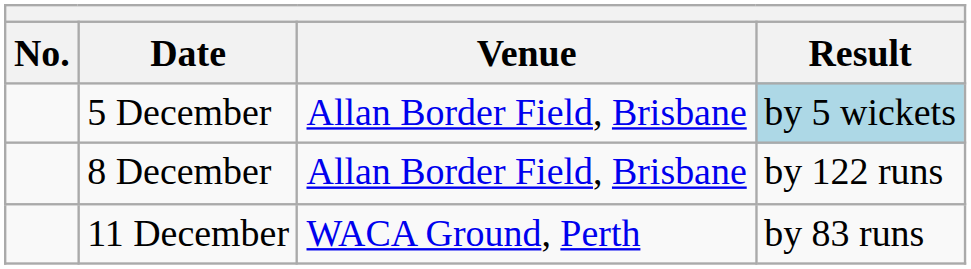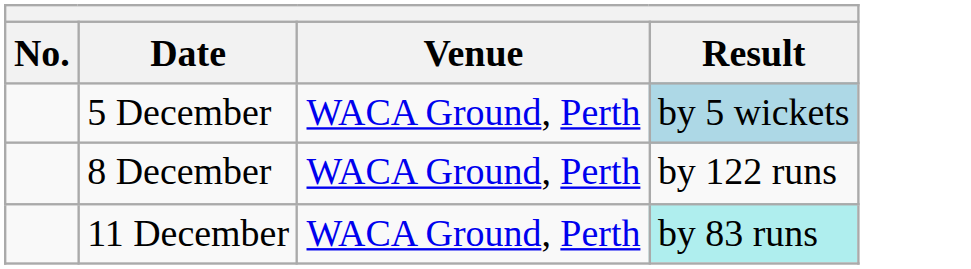 <table class="wikitable">
 <tr>
 <th colspan="4"></th>
 </tr>
 <tr>
 <th>No.</th>
 <th>Date</th>
 <th>Venue</th>
 <th>Result</th>
 </tr>
 <tr>
 <td></td>
 <td>5 December</td>
-<td><a href='#'>Allan Border Field</a>, <a href='#'>Brisbane</a></td>
+<td><a href='#'>WACA Ground</a>, <a href='#'>Perth</a></td>
 <td style="background: lightblue;"> by 5 wickets</td>
 </tr>
 <tr>
 <td></td>
 <td>8 December</td>
-<td><a href='#'>Allan Border Field</a>, <a href='#'>Brisbane</a></td>
+<td><a href='#'>WACA Ground</a>, <a href='#'>Perth</a></td>
 <td> by 122 runs</td>
 </tr>
 <tr>
 <td></td>
 <td>11 December</td>
 <td><a href='#'>WACA Ground</a>, <a href='#'>Perth</a></td>
-<td> by 83 runs</td>
+<td style="background: paleturquoise;"> by 83 runs</td>
 </tr>
 </table>
